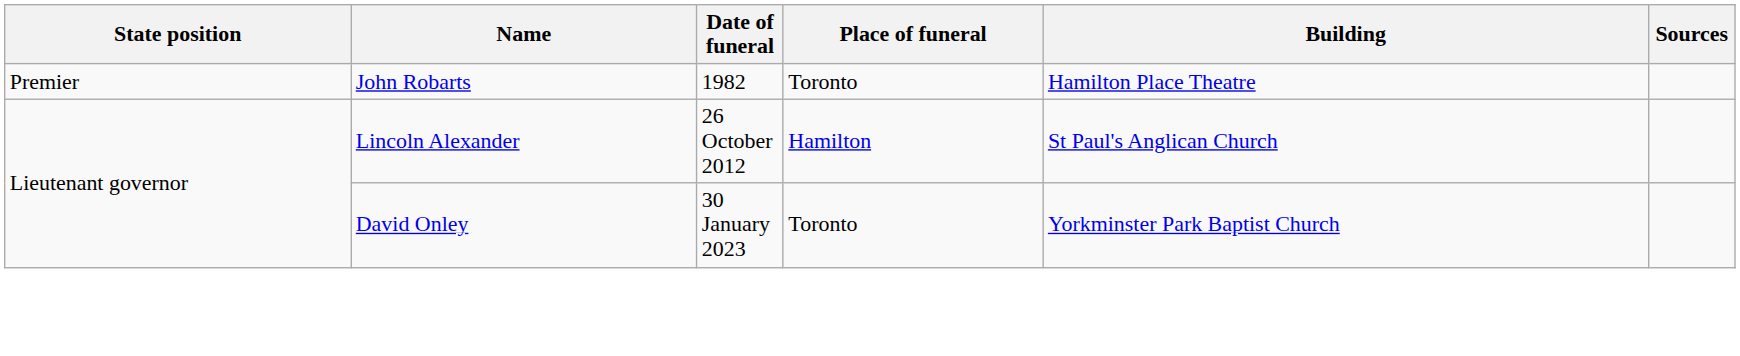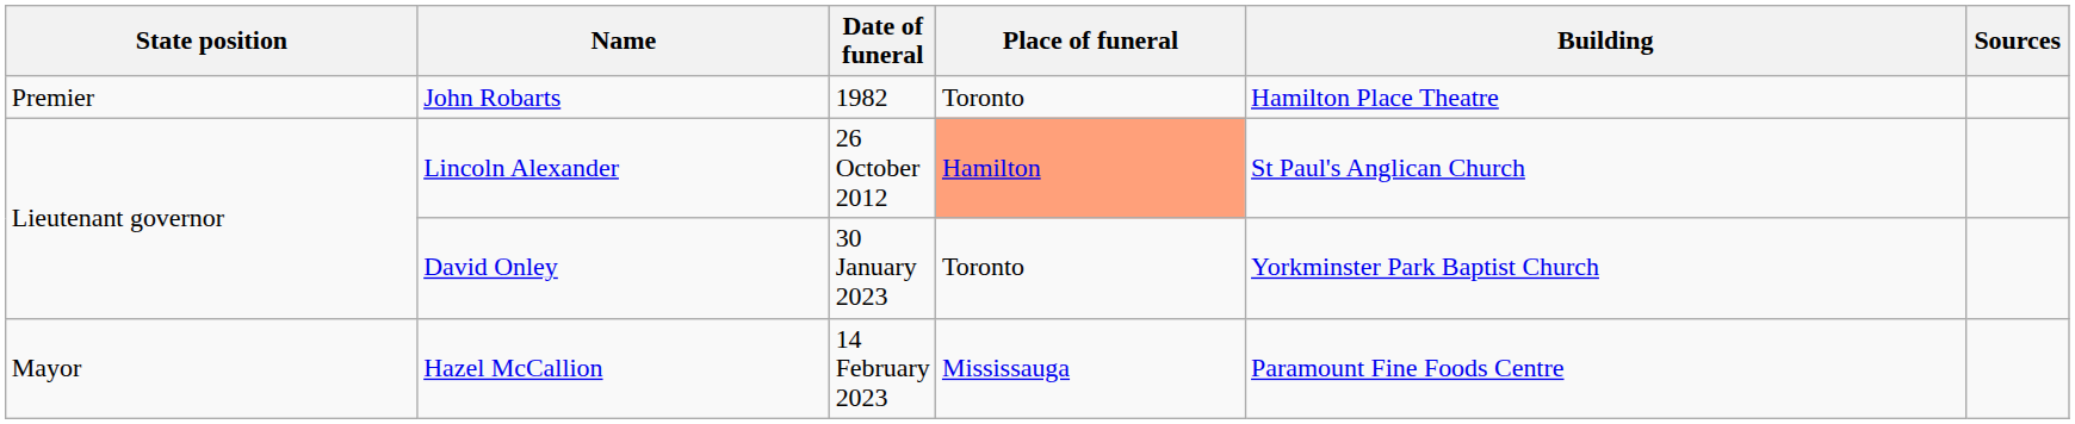 <table class="wikitable" style="width:100%;">
 <tr>
 <th style="width:20%;">State position</th>
 <th style="width:20%;">Name</th>
 <th style="width:5%;">Date of funeral</th>
 <th style="width:15%;">Place of funeral</th>
 <th style="width:35%;">Building</th>
 <th style="width:5%;">Sources</th>
 </tr>
 <tr>
 <td>Premier</td>
 <td><a href='#'>John Robarts</a></td>
 <td>1982</td>
 <td>Toronto</td>
 <td><a href='#'>Hamilton Place Theatre</a></td>
 <td></td>
 </tr>
 <tr>
 <td rowspan="2">Lieutenant governor</td>
 <td><a href='#'>Lincoln Alexander</a></td>
 <td>26 October 2012</td>
-<td><a href='#'>Hamilton</a></td>
+<td style="background: lightsalmon;"><a href='#'>Hamilton</a></td>
 <td><a href='#'>St Paul's Anglican Church</a></td>
 <td></td>
 </tr>
 <tr>
 <td><a href='#'>David Onley</a></td>
 <td>30 January 2023</td>
 <td>Toronto</td>
 <td><a href='#'>Yorkminster Park Baptist Church</a></td>
 <td></td>
 </tr>
+<tr>
+<td>Mayor</td>
+<td><a href='#'>Hazel McCallion</a></td>
+<td>14 February 2023</td>
+<td><a href='#'>Mississauga</a></td>
+<td><a href='#'>Paramount Fine Foods Centre</a></td>
+<td></td>
+</tr>
 </table>
